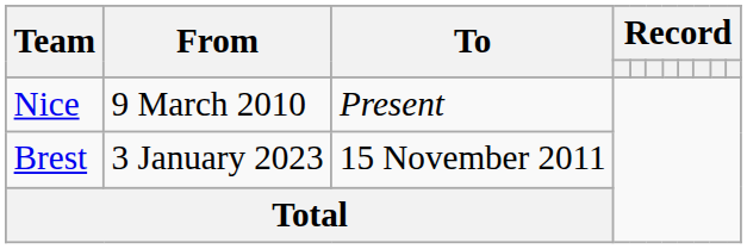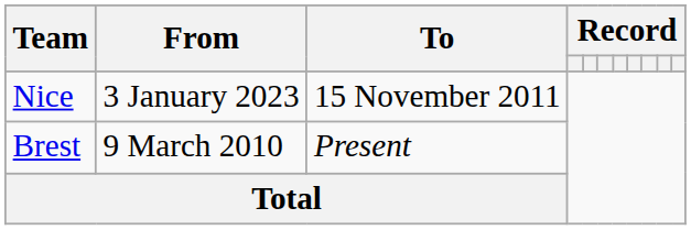 <table class="wikitable" style="text-align: center'">
 <tr>
 <th rowspan="2">Team</th>
 <th rowspan="2">From</th>
 <th rowspan="2">To</th>
 <th colspan="8">Record</th>
 </tr>
 <tr>
 <th></th>
 <th></th>
 <th></th>
 <th></th>
 <th></th>
 <th></th>
 <th></th>
 <th></th>
 </tr>
 <tr>
 <td align=left><a href='#'>Nice</a></td>
-<td align=left>9 March 2010</td>
-<td align=left><em>Present</em><br></td>
+<td align=left>3 January 2023</td>
+<td align=left>15 November 2011<br></td>
 </tr>
 <tr>
 <td align=left><a href='#'>Brest</a></td>
-<td align=left>3 January 2023</td>
-<td align=left>15 November 2011<br></td>
+<td align=left>9 March 2010</td>
+<td align=left><em>Present</em><br></td>
 </tr>
 <tr>
 <th colspan="3">Total<br></th>
 </tr>
 </table>
